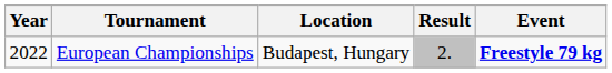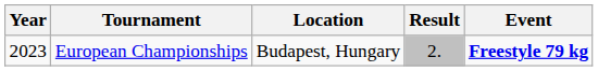 <table class="wikitable" style="font-size:95%;">
 <tr>
 <th>Year</th>
 <th>Tournament</th>
 <th>Location</th>
 <th>Result</th>
 <th>Event</th>
 </tr>
 <tr>
-<td>2022</td>
+<td>2023</td>
 <td><a href='#'>European Championships</a></td>
 <td>Budapest, Hungary</td>
 <td align="center" bgcolor="silver">2.</td>
 <td><strong><a href='#'>Freestyle 79 kg</a></strong></td>
 </tr>
 </table>
